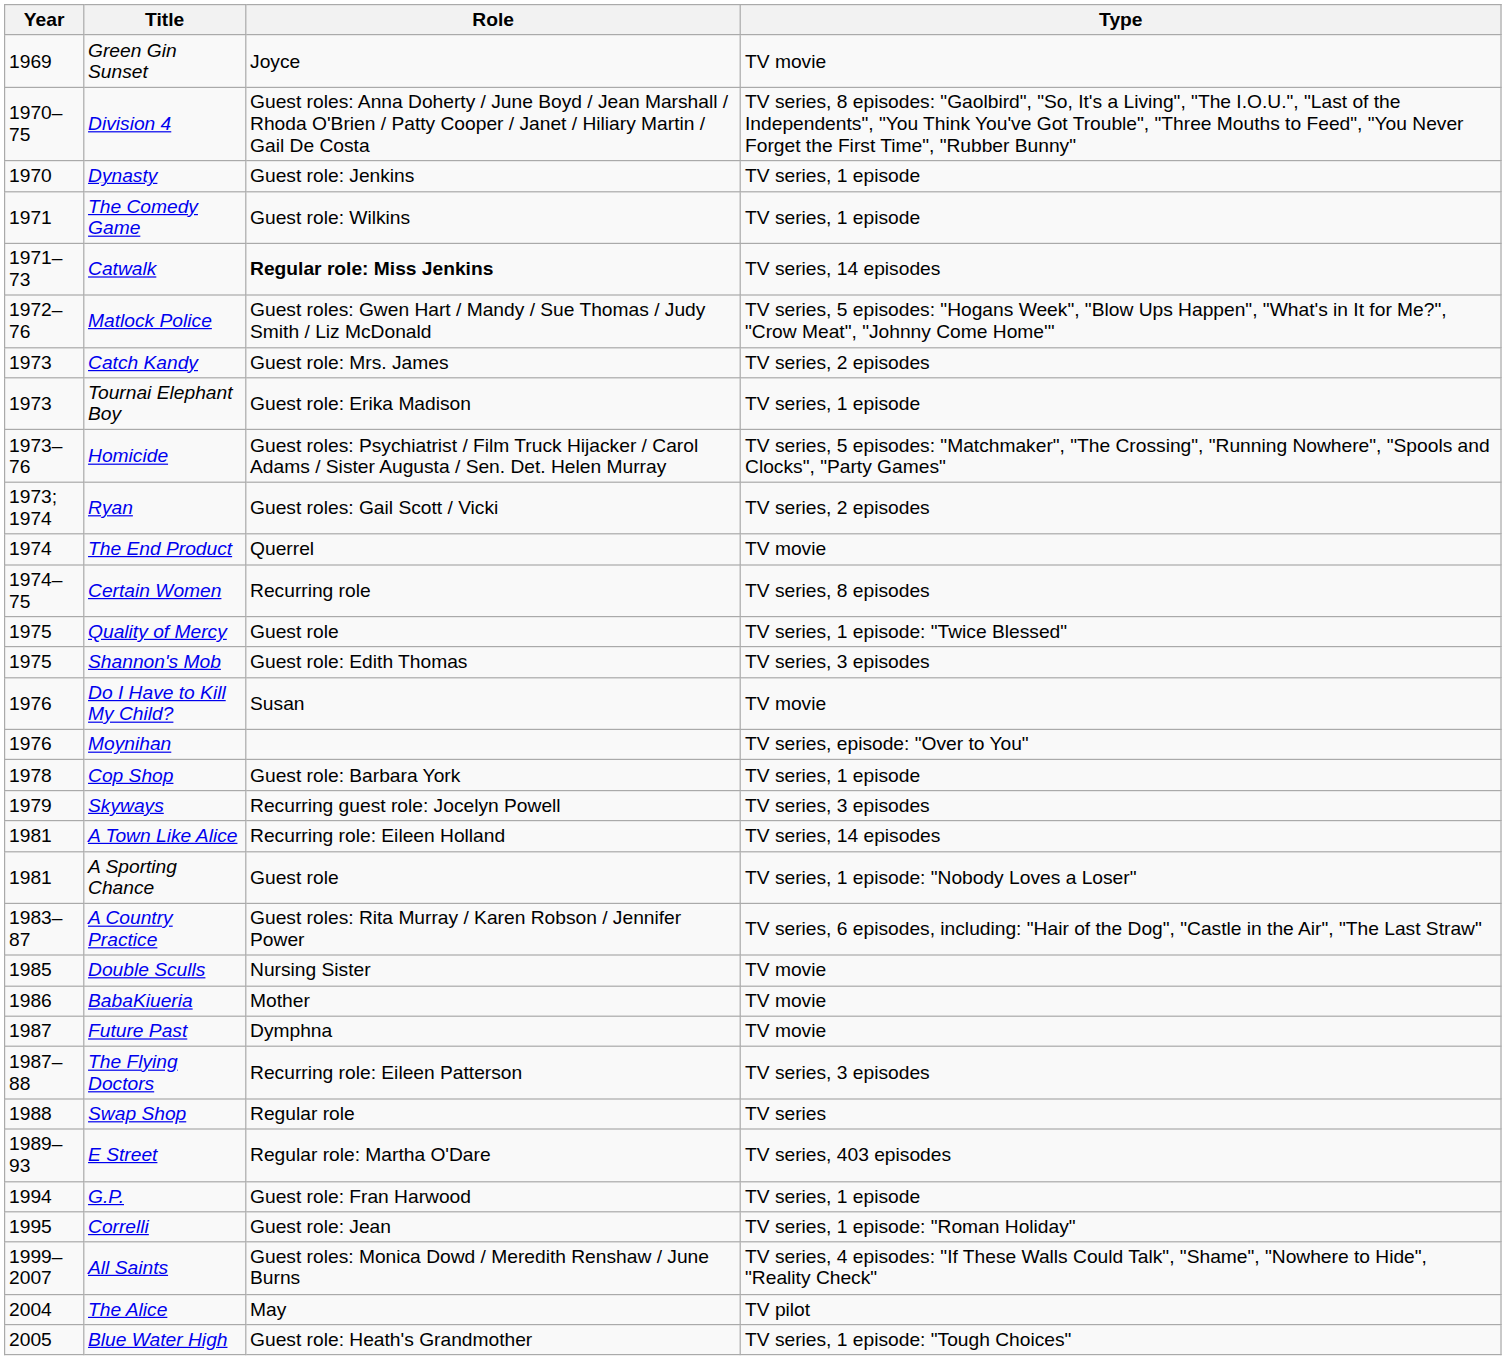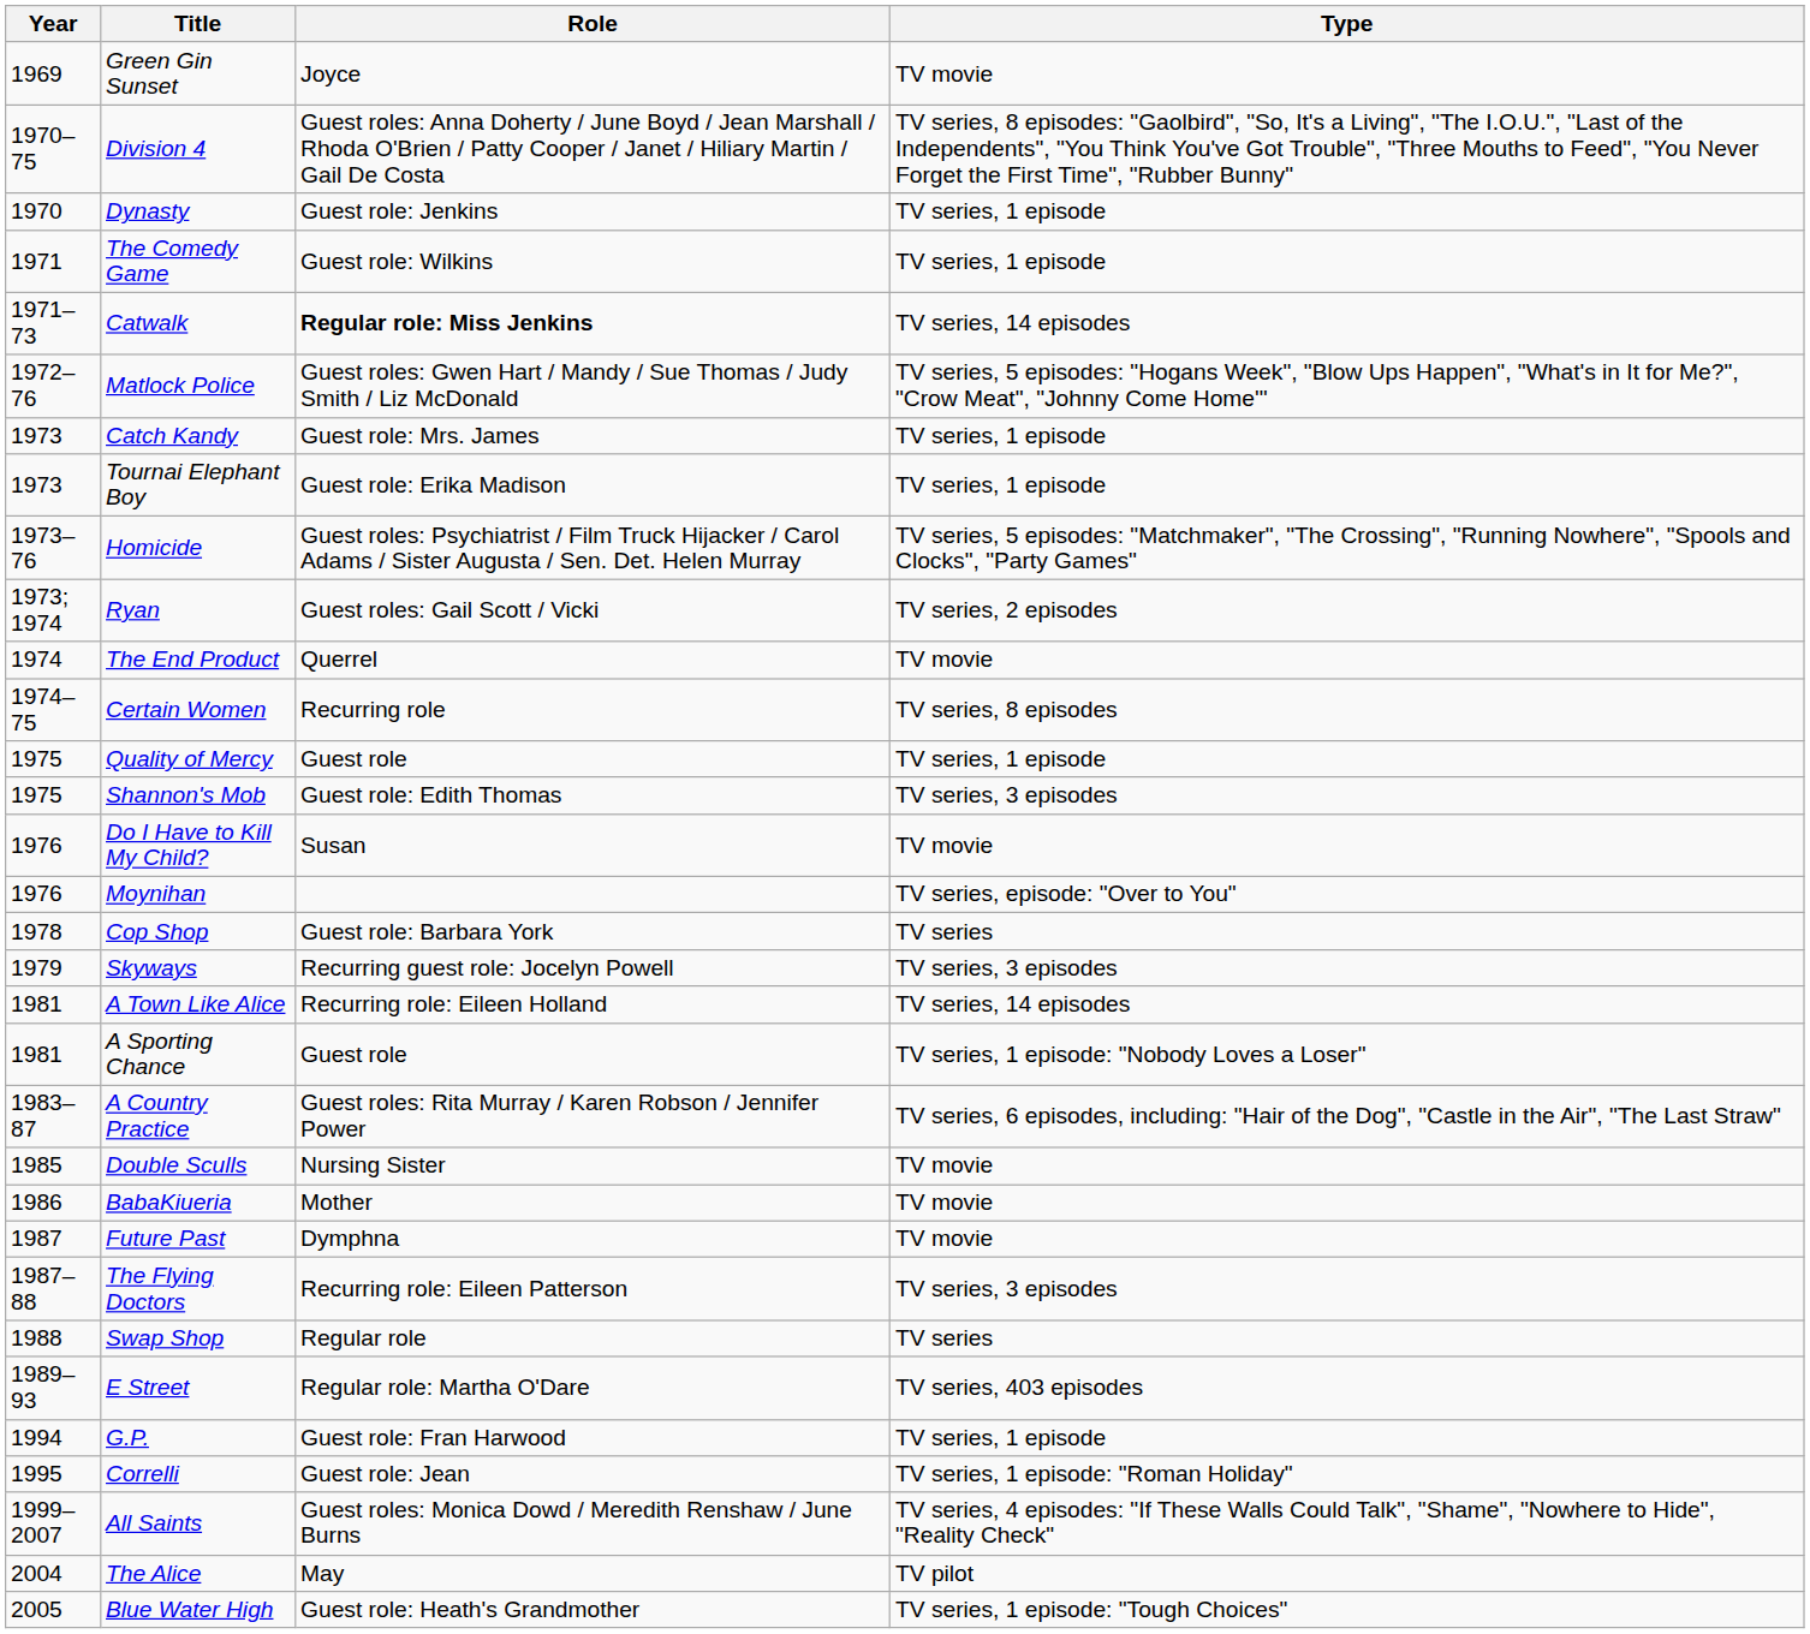 <table class="wikitable">
 <tr>
 <th>Year</th>
 <th>Title</th>
 <th>Role</th>
 <th>Type</th>
 </tr>
 <tr>
 <td>1969</td>
 <td><em>Green Gin Sunset</em></td>
 <td>Joyce</td>
 <td>TV movie</td>
 </tr>
 <tr>
 <td>1970–75</td>
 <td><em><a href='#'>Division 4</a></em></td>
 <td>Guest roles: Anna Doherty / June Boyd / Jean Marshall / Rhoda O'Brien / Patty Cooper / Janet / Hiliary Martin / Gail De Costa</td>
 <td>TV series, 8 episodes: "Gaolbird", "So, It's a Living", "The I.O.U.", "Last of the Independents", "You Think You've Got Trouble", "Three Mouths to Feed", "You Never Forget the First Time", "Rubber Bunny"</td>
 </tr>
 <tr>
 <td>1970</td>
 <td><em><a href='#'>Dynasty</a></em></td>
 <td>Guest role: Jenkins</td>
 <td>TV series, 1 episode</td>
 </tr>
 <tr>
 <td>1971</td>
 <td><em><a href='#'>The Comedy Game</a></em></td>
 <td>Guest role: Wilkins</td>
 <td>TV series, 1 episode</td>
 </tr>
 <tr>
 <td>1971–73</td>
 <td><em><a href='#'>Catwalk</a></em></td>
 <td><strong>Regular role: Miss Jenkins</strong></td>
 <td>TV series, 14 episodes</td>
 </tr>
 <tr>
 <td>1972–76</td>
 <td><em><a href='#'>Matlock Police</a></em></td>
 <td>Guest roles: Gwen Hart / Mandy / Sue Thomas / Judy Smith / Liz McDonald</td>
 <td>TV series, 5 episodes: "Hogans Week", "Blow Ups Happen", "What's in It for Me?", "Crow Meat", "Johnny Come Home'"</td>
 </tr>
 <tr>
 <td>1973</td>
 <td><em><a href='#'>Catch Kandy</a></em></td>
 <td>Guest role: Mrs. James</td>
-<td>TV series, 2 episodes</td>
+<td>TV series, 1 episode</td>
 </tr>
 <tr>
 <td>1973</td>
 <td><em>Tournai Elephant Boy</em></td>
 <td>Guest role: Erika Madison</td>
 <td>TV series, 1 episode</td>
 </tr>
 <tr>
 <td>1973–76</td>
 <td><em><a href='#'>Homicide</a></em></td>
 <td>Guest roles: Psychiatrist / Film Truck Hijacker / Carol Adams / Sister Augusta / Sen. Det. Helen Murray</td>
 <td>TV series, 5 episodes: "Matchmaker", "The Crossing", "Running Nowhere", "Spools and Clocks", "Party Games"</td>
 </tr>
 <tr>
 <td>1973; 1974</td>
 <td><em><a href='#'>Ryan</a></em></td>
 <td>Guest roles: Gail Scott / Vicki</td>
 <td>TV series, 2 episodes</td>
 </tr>
 <tr>
 <td>1974</td>
 <td><em><a href='#'>The End Product</a></em></td>
 <td>Querrel</td>
 <td>TV movie</td>
 </tr>
 <tr>
 <td>1974–75</td>
 <td><em><a href='#'>Certain Women</a></em></td>
 <td>Recurring role</td>
 <td>TV series, 8 episodes</td>
 </tr>
 <tr>
 <td>1975</td>
 <td><em><a href='#'>Quality of Mercy</a></em></td>
 <td>Guest role</td>
-<td>TV series, 1 episode: "Twice Blessed"</td>
+<td>TV series, 1 episode</td>
 </tr>
 <tr>
 <td>1975</td>
 <td><em><a href='#'>Shannon's Mob</a></em></td>
 <td>Guest role: Edith Thomas</td>
 <td>TV series, 3 episodes</td>
 </tr>
 <tr>
 <td>1976</td>
 <td><em><a href='#'>Do I Have to Kill My Child?</a></em></td>
 <td>Susan</td>
 <td>TV movie</td>
 </tr>
 <tr>
 <td>1976</td>
 <td><em><a href='#'>Moynihan</a></em></td>
 <td></td>
 <td>TV series, episode: "Over to You"</td>
 </tr>
 <tr>
 <td>1978</td>
 <td><em><a href='#'>Cop Shop</a></em></td>
 <td>Guest role: Barbara York</td>
-<td>TV series, 1 episode</td>
+<td>TV series</td>
 </tr>
 <tr>
 <td>1979</td>
 <td><em><a href='#'>Skyways</a></em></td>
 <td>Recurring guest role: Jocelyn Powell</td>
 <td>TV series, 3 episodes</td>
 </tr>
 <tr>
 <td>1981</td>
 <td><em><a href='#'>A Town Like Alice</a></em></td>
 <td>Recurring role: Eileen Holland</td>
 <td>TV series, 14 episodes</td>
 </tr>
 <tr>
 <td>1981</td>
 <td><em>A Sporting Chance</em></td>
 <td>Guest role</td>
 <td>TV series, 1 episode: "Nobody Loves a Loser"</td>
 </tr>
 <tr>
 <td>1983–87</td>
 <td><em><a href='#'>A Country Practice</a></em></td>
 <td>Guest roles: Rita Murray / Karen Robson / Jennifer Power</td>
 <td>TV series, 6 episodes, including: "Hair of the Dog", "Castle in the Air", "The Last Straw"</td>
 </tr>
 <tr>
 <td>1985</td>
 <td><em><a href='#'>Double Sculls</a></em></td>
 <td>Nursing Sister</td>
 <td>TV movie</td>
 </tr>
 <tr>
 <td>1986</td>
 <td><em><a href='#'>BabaKiueria</a></em></td>
 <td>Mother</td>
 <td>TV movie</td>
 </tr>
 <tr>
 <td>1987</td>
 <td><em><a href='#'>Future Past</a></em></td>
 <td>Dymphna</td>
 <td>TV movie</td>
 </tr>
 <tr>
 <td>1987–88</td>
 <td><em><a href='#'>The Flying Doctors</a></em></td>
 <td>Recurring role: Eileen Patterson</td>
 <td>TV series, 3 episodes</td>
 </tr>
 <tr>
 <td>1988</td>
 <td><em><a href='#'>Swap Shop</a></em></td>
 <td>Regular role</td>
 <td>TV series</td>
 </tr>
 <tr>
 <td>1989–93</td>
 <td><em><a href='#'>E Street</a></em></td>
 <td>Regular role: Martha O'Dare</td>
 <td>TV series, 403 episodes</td>
 </tr>
 <tr>
 <td>1994</td>
 <td><em><a href='#'>G.P.</a></em></td>
 <td>Guest role: Fran Harwood</td>
 <td>TV series, 1 episode</td>
 </tr>
 <tr>
 <td>1995</td>
 <td><em><a href='#'>Correlli</a></em></td>
 <td>Guest role: Jean</td>
 <td>TV series, 1 episode: "Roman Holiday"</td>
 </tr>
 <tr>
 <td>1999–2007</td>
 <td><em><a href='#'>All Saints</a></em></td>
 <td>Guest roles: Monica Dowd / Meredith Renshaw / June Burns</td>
 <td>TV series, 4 episodes: "If These Walls Could Talk", "Shame", "Nowhere to Hide", "Reality Check"</td>
 </tr>
 <tr>
 <td>2004</td>
 <td><em><a href='#'>The Alice</a></em></td>
 <td>May</td>
 <td>TV pilot</td>
 </tr>
 <tr>
 <td>2005</td>
 <td><em><a href='#'>Blue Water High</a></em></td>
 <td>Guest role: Heath's Grandmother</td>
 <td>TV series, 1 episode: "Tough Choices"</td>
 </tr>
 </table>
